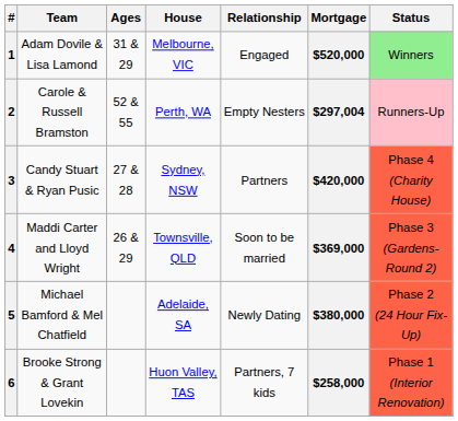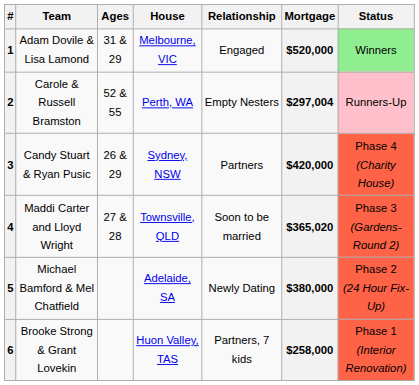 <table class="wikitable" style="text-align: center; font-size: 9pt; line-height:20px; width:70%">
 <tr valign="top">
 <th>#</th>
 <th>Team</th>
 <th>Ages</th>
 <th>House</th>
 <th>Relationship</th>
 <th>Mortgage</th>
 <th>Status</th>
 </tr>
 <tr>
 <th scope="col" style="background; color:black;">1</th>
 <td>Adam Dovile & Lisa Lamond</td>
 <td>31 & 29</td>
 <td><a href='#'>Melbourne, VIC</a></td>
 <td>Engaged</td>
 <th>$520,000</th>
 <td bgcolor="lightgreen">Winners</td>
 </tr>
 <tr>
 <th scope="col" style="background:; color:black;">2</th>
 <td>Carole & Russell Bramston</td>
 <td>52 & 55</td>
 <td><a href='#'>Perth, WA</a></td>
 <td>Empty Nesters</td>
 <th>$297,004</th>
 <td bgcolor="pink">Runners-Up</td>
 </tr>
 <tr>
 <th scope="col" style="background:; color:black;">3</th>
 <td>Candy Stuart & Ryan Pusic</td>
-<td>27 & 28</td>
+<td>26 & 29</td>
 <td><a href='#'>Sydney, NSW</a></td>
 <td>Partners</td>
 <th>$420,000</th>
 <td bgcolor="tomato">Phase 4<br><em>(Charity House)</em></td>
 </tr>
 <tr>
 <th scope="col" style="background:; color:black;">4</th>
 <td>Maddi Carter and Lloyd Wright</td>
-<td>26 & 29</td>
+<td>27 & 28</td>
 <td><a href='#'>Townsville, QLD</a></td>
 <td>Soon to be married</td>
-<th>$369,000</th>
+<th>$365,020</th>
 <td bgcolor="tomato">Phase 3<br><em>(Gardens-Round 2)</em></td>
 </tr>
 <tr>
 <th scope="col" style="background:; color:black;">5</th>
 <td>Michael Bamford & Mel Chatfield</td>
 <td></td>
 <td><a href='#'>Adelaide, SA</a></td>
 <td>Newly Dating</td>
 <th>$380,000</th>
 <td bgcolor="tomato">Phase 2<br><em>(24 Hour Fix-Up)</em></td>
 </tr>
 <tr>
 <th scope="col" style="background:; color:black;">6</th>
 <td>Brooke Strong & Grant Lovekin</td>
 <td></td>
 <td><a href='#'>Huon Valley, TAS</a></td>
 <td>Partners, 7 kids</td>
 <th>$258,000</th>
 <td bgcolor="tomato">Phase 1<br><em>(Interior Renovation)</em></td>
 </tr>
 </table>
